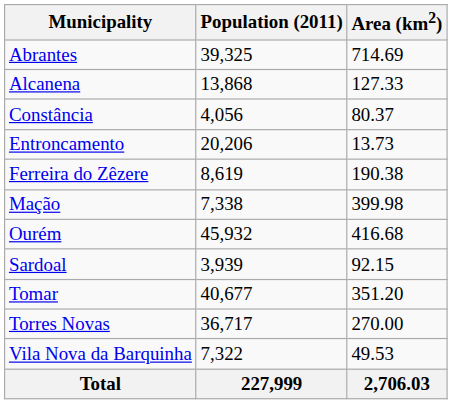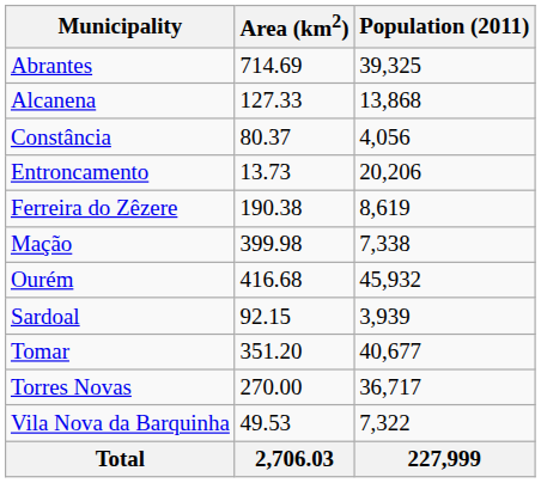 <table class="wikitable sortable">
 <tr>
 <th>Municipality</th>
+<th>Area (km<sup>2</sup>)</th>
 <th>Population (2011)</th>
-<th>Area (km<sup>2</sup>)</th>
 </tr>
 <tr>
 <td><a href='#'>Abrantes</a></td>
+<td>714.69</td>
 <td>39,325</td>
-<td>714.69</td>
 </tr>
 <tr>
 <td><a href='#'>Alcanena</a></td>
+<td>127.33</td>
 <td>13,868</td>
-<td>127.33</td>
 </tr>
 <tr>
 <td><a href='#'>Constância</a></td>
+<td>80.37</td>
 <td>4,056</td>
-<td>80.37</td>
 </tr>
 <tr>
 <td><a href='#'>Entroncamento</a></td>
+<td>13.73</td>
 <td>20,206</td>
-<td>13.73</td>
 </tr>
 <tr>
 <td><a href='#'>Ferreira do Zêzere</a></td>
+<td>190.38</td>
 <td>8,619</td>
-<td>190.38</td>
 </tr>
 <tr>
 <td><a href='#'>Mação</a></td>
+<td>399.98</td>
 <td>7,338</td>
-<td>399.98</td>
 </tr>
 <tr>
 <td><a href='#'>Ourém</a></td>
+<td>416.68</td>
 <td>45,932</td>
-<td>416.68</td>
 </tr>
 <tr>
 <td><a href='#'>Sardoal</a></td>
+<td>92.15</td>
 <td>3,939</td>
-<td>92.15</td>
 </tr>
 <tr>
 <td><a href='#'>Tomar</a></td>
+<td>351.20</td>
 <td>40,677</td>
-<td>351.20</td>
 </tr>
 <tr>
 <td><a href='#'>Torres Novas</a></td>
+<td>270.00</td>
 <td>36,717</td>
-<td>270.00</td>
 </tr>
 <tr>
 <td><a href='#'>Vila Nova da Barquinha</a></td>
+<td>49.53</td>
 <td>7,322</td>
-<td>49.53</td>
 </tr>
 <tr>
 <th>Total</th>
+<th>2,706.03</th>
 <th>227,999</th>
-<th>2,706.03</th>
 </tr>
 </table>
